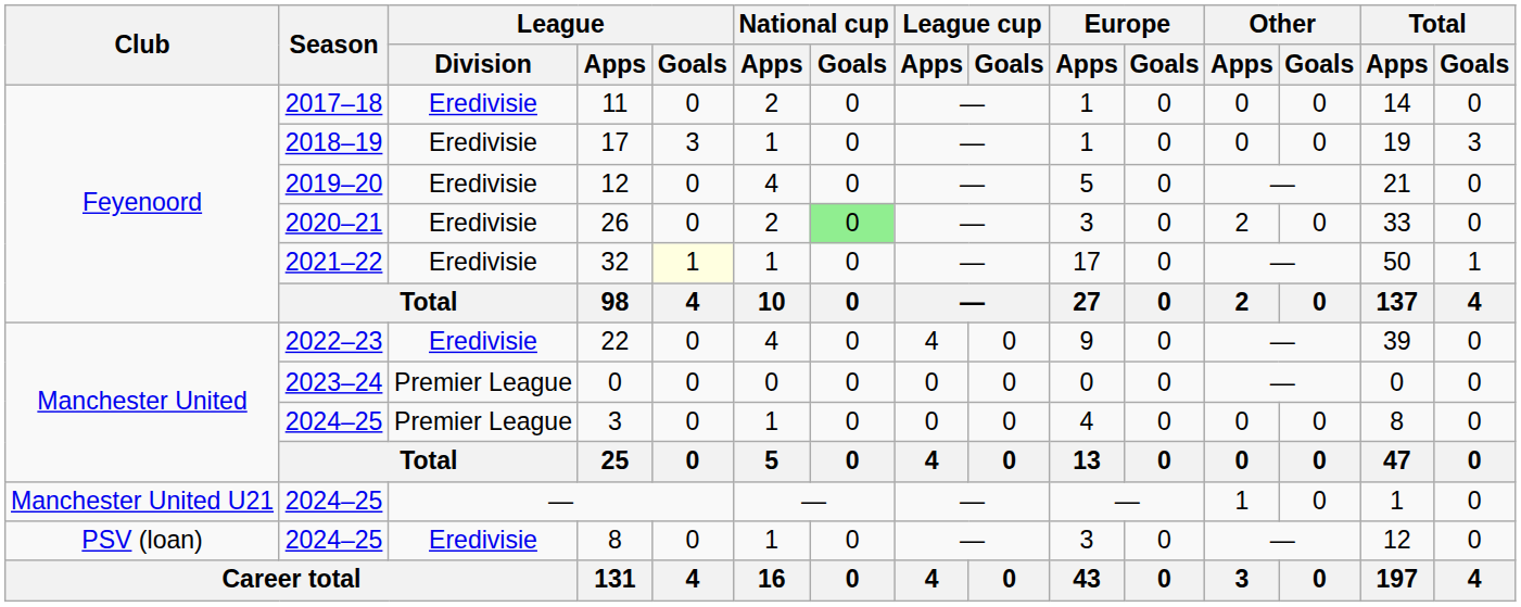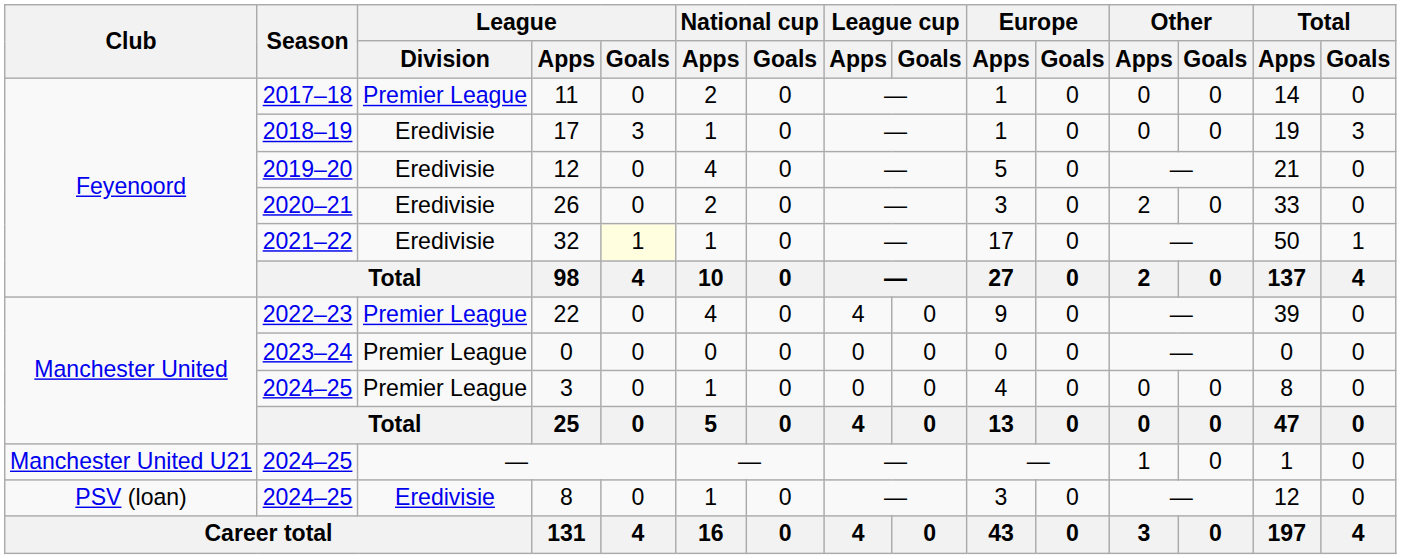 <table class="wikitable" style="text-align: center;">
 <tr>
 <th rowspan="2">Club</th>
 <th rowspan="2">Season</th>
 <th colspan="3">League</th>
 <th colspan="2">National cup</th>
 <th colspan="2">League cup</th>
 <th colspan="2">Europe</th>
 <th colspan="2">Other</th>
 <th colspan="2">Total</th>
 </tr>
 <tr>
 <th>Division</th>
 <th>Apps</th>
 <th>Goals</th>
 <th>Apps</th>
 <th>Goals</th>
 <th>Apps</th>
 <th>Goals</th>
 <th>Apps</th>
 <th>Goals</th>
 <th>Apps</th>
 <th>Goals</th>
 <th>Apps</th>
 <th>Goals</th>
 </tr>
 <tr>
 <td rowspan="6"><a href='#'>Feyenoord</a></td>
 <td><a href='#'>2017–18</a></td>
-<td><a href='#'>Eredivisie</a></td>
+<td><a href='#'>Premier League</a></td>
 <td>11</td>
 <td>0</td>
 <td>2</td>
 <td>0</td>
 <td colspan="2">—</td>
 <td>1</td>
 <td>0</td>
 <td>0</td>
 <td>0</td>
 <td>14</td>
 <td>0</td>
 </tr>
 <tr>
 <td><a href='#'>2018–19</a></td>
 <td>Eredivisie</td>
 <td>17</td>
 <td>3</td>
 <td>1</td>
 <td>0</td>
 <td colspan="2">—</td>
 <td>1</td>
 <td>0</td>
 <td>0</td>
 <td>0</td>
 <td>19</td>
 <td>3</td>
 </tr>
 <tr>
 <td><a href='#'>2019–20</a></td>
 <td>Eredivisie</td>
 <td>12</td>
 <td>0</td>
 <td>4</td>
 <td>0</td>
 <td colspan="2">—</td>
 <td>5</td>
 <td>0</td>
 <td colspan="2">—</td>
 <td>21</td>
 <td>0</td>
 </tr>
 <tr>
 <td><a href='#'>2020–21</a></td>
 <td>Eredivisie</td>
 <td>26</td>
 <td>0</td>
 <td>2</td>
-<td style="background: lightgreen;">0</td>
+<td>0</td>
 <td colspan="2">—</td>
 <td>3</td>
 <td>0</td>
 <td>2</td>
 <td>0</td>
 <td>33</td>
 <td>0</td>
 </tr>
 <tr>
 <td><a href='#'>2021–22</a></td>
 <td>Eredivisie</td>
 <td>32</td>
 <td style="background: lightyellow;">1</td>
 <td>1</td>
 <td>0</td>
 <td colspan="2">—</td>
 <td>17</td>
 <td>0</td>
 <td colspan="2">—</td>
 <td>50</td>
 <td>1</td>
 </tr>
 <tr>
 <th colspan="2">Total</th>
 <th>98</th>
 <th>4</th>
 <th>10</th>
 <th>0</th>
 <th colspan="2">—</th>
 <th>27</th>
 <th>0</th>
 <th>2</th>
 <th>0</th>
 <th>137</th>
 <th>4</th>
 </tr>
 <tr>
 <td rowspan="4"><a href='#'>Manchester United</a></td>
 <td><a href='#'>2022–23</a></td>
-<td><a href='#'>Eredivisie</a></td>
+<td><a href='#'>Premier League</a></td>
 <td>22</td>
 <td>0</td>
 <td>4</td>
 <td>0</td>
 <td>4</td>
 <td>0</td>
 <td>9</td>
 <td>0</td>
 <td colspan="2">—</td>
 <td>39</td>
 <td>0</td>
 </tr>
 <tr>
 <td><a href='#'>2023–24</a></td>
 <td>Premier League</td>
 <td>0</td>
 <td>0</td>
 <td>0</td>
 <td>0</td>
 <td>0</td>
 <td>0</td>
 <td>0</td>
 <td>0</td>
 <td colspan="2">—</td>
 <td>0</td>
 <td>0</td>
 </tr>
 <tr>
 <td><a href='#'>2024–25</a></td>
 <td>Premier League</td>
 <td>3</td>
 <td>0</td>
 <td>1</td>
 <td>0</td>
 <td>0</td>
 <td>0</td>
 <td>4</td>
 <td>0</td>
 <td>0</td>
 <td>0</td>
 <td>8</td>
 <td>0</td>
 </tr>
 <tr>
 <th colspan="2">Total</th>
 <th>25</th>
 <th>0</th>
 <th>5</th>
 <th>0</th>
 <th>4</th>
 <th>0</th>
 <th>13</th>
 <th>0</th>
 <th>0</th>
 <th>0</th>
 <th>47</th>
 <th>0</th>
 </tr>
 <tr>
 <td><a href='#'>Manchester United U21</a></td>
 <td><a href='#'>2024–25</a></td>
 <td colspan="3">—</td>
 <td colspan="2">—</td>
 <td colspan="2">—</td>
 <td colspan="2">—</td>
 <td>1</td>
 <td>0</td>
 <td>1</td>
 <td>0</td>
 </tr>
 <tr>
 <td><a href='#'>PSV</a> (loan)</td>
 <td><a href='#'>2024–25</a></td>
 <td><a href='#'>Eredivisie</a></td>
 <td>8</td>
 <td>0</td>
 <td>1</td>
 <td>0</td>
 <td colspan="2">—</td>
 <td>3</td>
 <td>0</td>
 <td colspan="2">—</td>
 <td>12</td>
 <td>0</td>
 </tr>
 <tr>
 <th colspan="3">Career total</th>
 <th>131</th>
 <th>4</th>
 <th>16</th>
 <th>0</th>
 <th>4</th>
 <th>0</th>
 <th>43</th>
 <th>0</th>
 <th>3</th>
 <th>0</th>
 <th>197</th>
 <th>4</th>
 </tr>
 </table>
